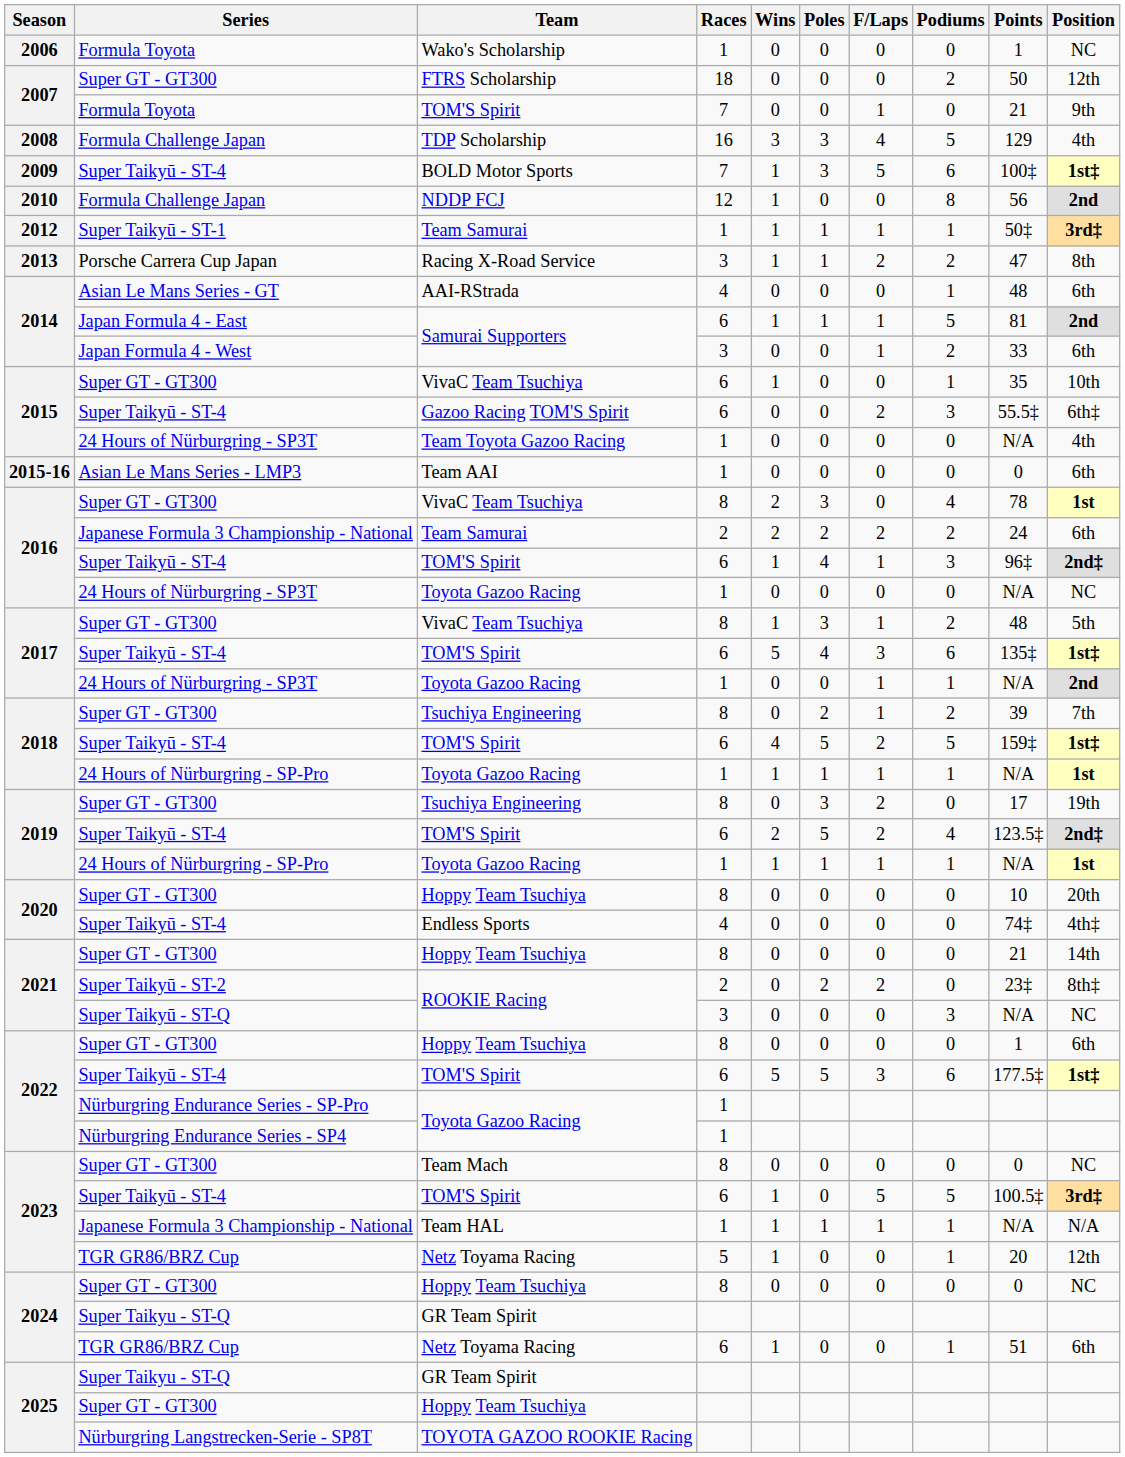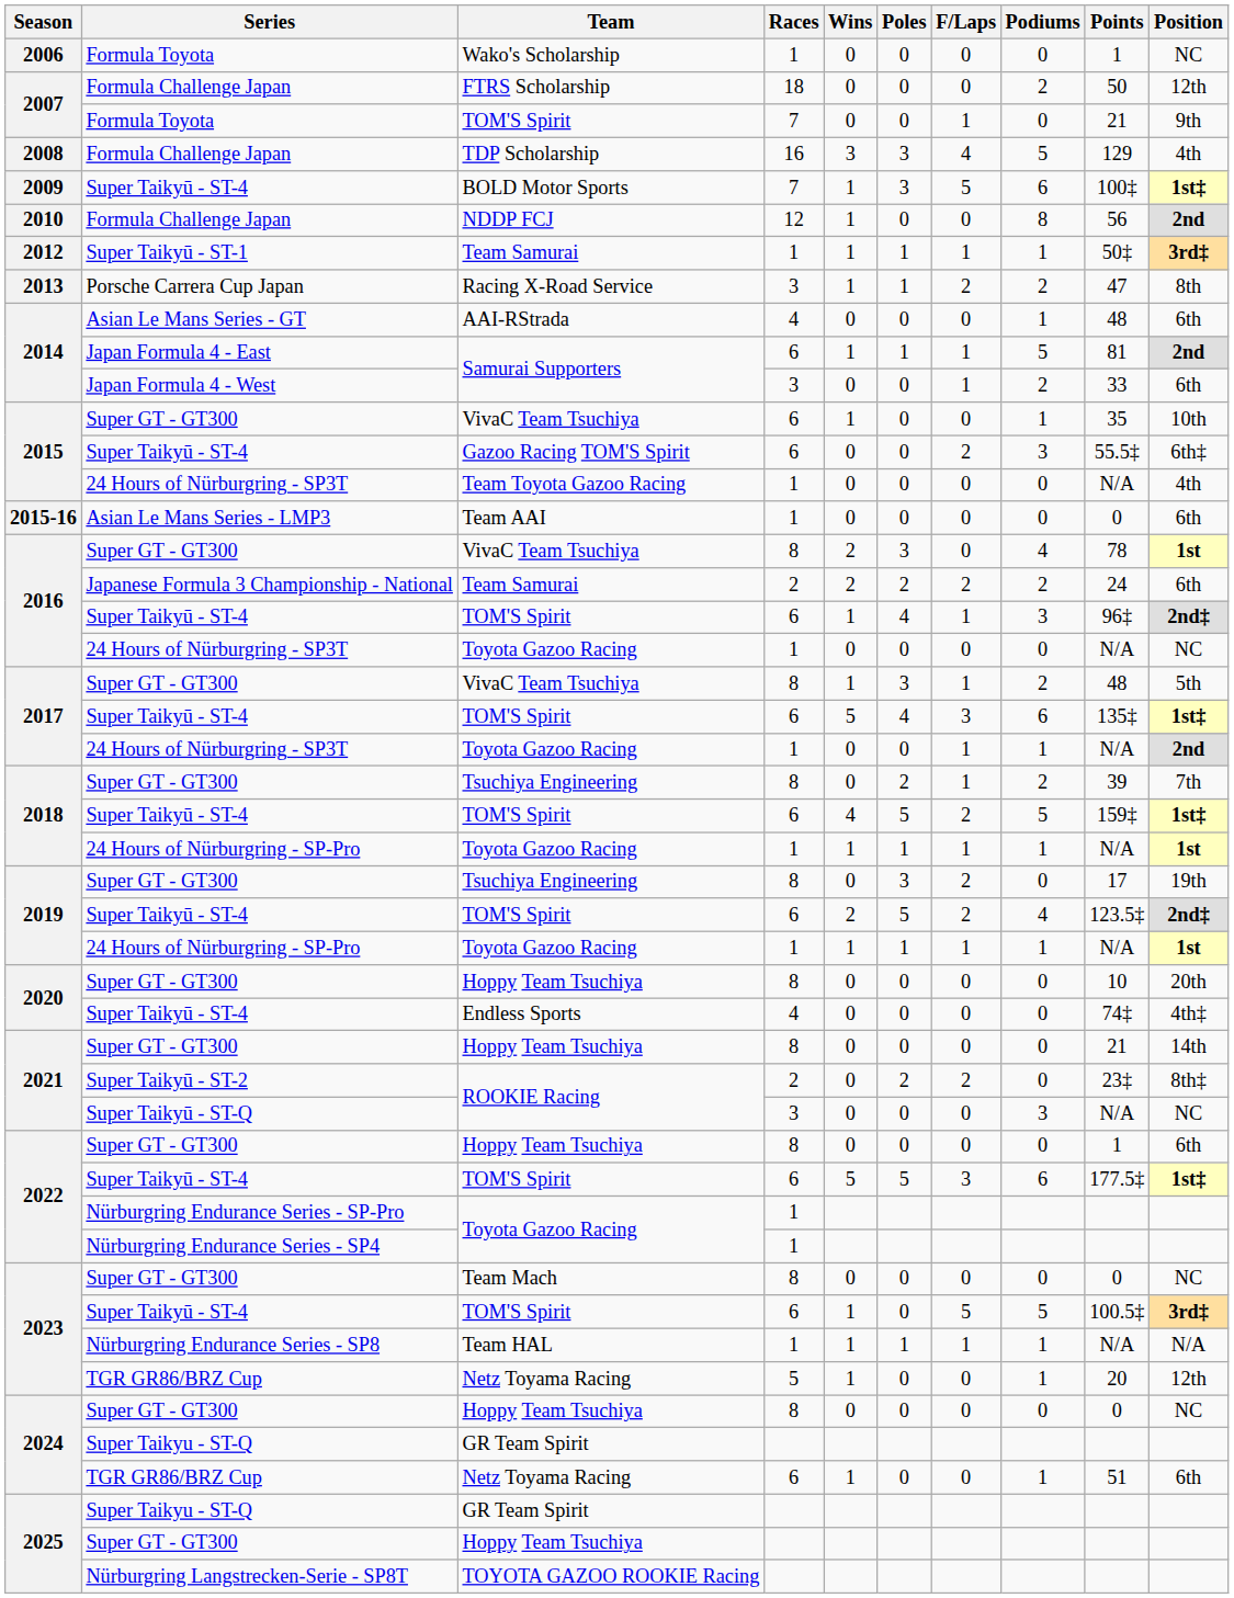 <table class="wikitable" style="font-size: 90%; text-align:center">
 <tr>
 <th>Season</th>
 <th>Series</th>
 <th>Team</th>
 <th>Races</th>
 <th>Wins</th>
 <th>Poles</th>
 <th>F/Laps</th>
 <th>Podiums</th>
 <th>Points</th>
 <th>Position</th>
 </tr>
 <tr>
 <th>2006</th>
 <td align=left><a href='#'>Formula Toyota</a></td>
 <td align=left>Wako's Scholarship</td>
 <td>1</td>
 <td>0</td>
 <td>0</td>
 <td>0</td>
 <td>0</td>
 <td>1</td>
 <td>NC</td>
 </tr>
 <tr>
 <th rowspan="2">2007</th>
-<td align=left><a href='#'>Super GT - GT300</a></td>
+<td align=left><a href='#'>Formula Challenge Japan</a></td>
 <td align=left><a href='#'>FTRS</a> Scholarship</td>
 <td>18</td>
 <td>0</td>
 <td>0</td>
 <td>0</td>
 <td>2</td>
 <td>50</td>
 <td>12th</td>
 </tr>
 <tr>
 <td align=left><a href='#'>Formula Toyota</a></td>
 <td align=left><a href='#'>TOM'S Spirit</a></td>
 <td>7</td>
 <td>0</td>
 <td>0</td>
 <td>1</td>
 <td>0</td>
 <td>21</td>
 <td>9th</td>
 </tr>
 <tr>
 <th>2008</th>
 <td align="left"><a href='#'>Formula Challenge Japan</a></td>
 <td align="left"><a href='#'>TDP</a> Scholarship</td>
 <td>16</td>
 <td>3</td>
 <td>3</td>
 <td>4</td>
 <td>5</td>
 <td>129</td>
 <td>4th</td>
 </tr>
 <tr>
 <th>2009</th>
 <td align=left><a href='#'>Super Taikyū - ST-4</a></td>
 <td align=left>BOLD Motor Sports</td>
 <td>7</td>
 <td>1</td>
 <td>3</td>
 <td>5</td>
 <td>6</td>
 <td>100‡</td>
 <td style="background:#FFFFBF;"><strong>1st‡</strong></td>
 </tr>
 <tr>
 <th>2010</th>
 <td align=left><a href='#'>Formula Challenge Japan</a></td>
 <td align=left><a href='#'>NDDP FCJ</a></td>
 <td>12</td>
 <td>1</td>
 <td>0</td>
 <td>0</td>
 <td>8</td>
 <td>56</td>
 <td style="background:#DFDFDF;"><strong>2nd</strong></td>
 </tr>
 <tr>
 <th>2012</th>
 <td align=left><a href='#'>Super Taikyū - ST-1</a></td>
 <td align=left><a href='#'>Team Samurai</a></td>
 <td>1</td>
 <td>1</td>
 <td>1</td>
 <td>1</td>
 <td>1</td>
 <td>50‡</td>
 <td style="background:#FFDF9F;"><strong>3rd‡</strong></td>
 </tr>
 <tr>
 <th>2013</th>
 <td align=left>Porsche Carrera Cup Japan</td>
 <td align="left">Racing X-Road Service</td>
 <td>3</td>
 <td>1</td>
 <td>1</td>
 <td>2</td>
 <td>2</td>
 <td>47</td>
 <td>8th</td>
 </tr>
 <tr>
 <th rowspan="3">2014</th>
 <td align=left><a href='#'>Asian Le Mans Series - GT</a></td>
 <td align="left">AAI-RStrada</td>
 <td>4</td>
 <td>0</td>
 <td>0</td>
 <td>0</td>
 <td>1</td>
 <td>48</td>
 <td>6th</td>
 </tr>
 <tr>
 <td align="left"><a href='#'>Japan Formula 4 - East</a></td>
 <td rowspan="2" align="left"><a href='#'>Samurai Supporters</a></td>
 <td>6</td>
 <td>1</td>
 <td>1</td>
 <td>1</td>
 <td>5</td>
 <td>81</td>
 <td style="background:#DFDFDF;"><strong>2nd</strong></td>
 </tr>
 <tr>
 <td align="left"><a href='#'>Japan Formula 4 - West</a></td>
 <td>3</td>
 <td>0</td>
 <td>0</td>
 <td>1</td>
 <td>2</td>
 <td>33</td>
 <td>6th</td>
 </tr>
 <tr>
 <th rowspan="3">2015</th>
 <td align="left"><a href='#'>Super GT - GT300</a></td>
 <td align="left">VivaC <a href='#'>Team Tsuchiya</a></td>
 <td>6</td>
 <td>1</td>
 <td>0</td>
 <td>0</td>
 <td>1</td>
 <td>35</td>
 <td>10th</td>
 </tr>
 <tr>
 <td align=left><a href='#'>Super Taikyū - ST-4</a></td>
 <td align="left"><a href='#'>Gazoo Racing</a> <a href='#'>TOM'S Spirit</a></td>
 <td>6</td>
 <td>0</td>
 <td>0</td>
 <td>2</td>
 <td>3</td>
 <td>55.5‡</td>
 <td>6th‡</td>
 </tr>
 <tr>
 <td align=left><a href='#'>24 Hours of Nürburgring - SP3T</a></td>
 <td align="left"><a href='#'>Team Toyota Gazoo Racing</a></td>
 <td>1</td>
 <td>0</td>
 <td>0</td>
 <td>0</td>
 <td>0</td>
 <td>N/A</td>
 <td>4th</td>
 </tr>
 <tr>
 <th>2015-16</th>
 <td align=left><a href='#'>Asian Le Mans Series - LMP3</a></td>
 <td align="left">Team AAI</td>
 <td>1</td>
 <td>0</td>
 <td>0</td>
 <td>0</td>
 <td>0</td>
 <td>0</td>
 <td>6th</td>
 </tr>
 <tr>
 <th rowspan="4">2016</th>
 <td align=left><a href='#'>Super GT - GT300</a></td>
 <td align="left">VivaC <a href='#'>Team Tsuchiya</a></td>
 <td>8</td>
 <td>2</td>
 <td>3</td>
 <td>0</td>
 <td>4</td>
 <td>78</td>
 <td style="background:#FFFFBF;"><strong>1st</strong></td>
 </tr>
 <tr>
 <td align=left><a href='#'>Japanese Formula 3 Championship - National</a></td>
 <td align="left"><a href='#'>Team Samurai</a></td>
 <td>2</td>
 <td>2</td>
 <td>2</td>
 <td>2</td>
 <td>2</td>
 <td>24</td>
 <td>6th</td>
 </tr>
 <tr>
 <td align=left><a href='#'>Super Taikyū - ST-4</a></td>
 <td align="left"><a href='#'>TOM'S Spirit</a></td>
 <td>6</td>
 <td>1</td>
 <td>4</td>
 <td>1</td>
 <td>3</td>
 <td>96‡</td>
 <td style="background:#DFDFDF;"><strong>2nd‡</strong></td>
 </tr>
 <tr>
 <td align=left><a href='#'>24 Hours of Nürburgring - SP3T</a></td>
 <td align="left"><a href='#'>Toyota Gazoo Racing</a></td>
 <td>1</td>
 <td>0</td>
 <td>0</td>
 <td>0</td>
 <td>0</td>
 <td>N/A</td>
 <td>NC</td>
 </tr>
 <tr>
 <th rowspan="3">2017</th>
 <td align=left><a href='#'>Super GT - GT300</a></td>
 <td align="left">VivaC <a href='#'>Team Tsuchiya</a></td>
 <td>8</td>
 <td>1</td>
 <td>3</td>
 <td>1</td>
 <td>2</td>
 <td>48</td>
 <td>5th</td>
 </tr>
 <tr>
 <td align=left><a href='#'>Super Taikyū - ST-4</a></td>
 <td align="left"><a href='#'>TOM'S Spirit</a></td>
 <td>6</td>
 <td>5</td>
 <td>4</td>
 <td>3</td>
 <td>6</td>
 <td>135‡</td>
 <td style="background:#FFFFBF;"><strong>1st‡</strong></td>
 </tr>
 <tr>
 <td align=left><a href='#'>24 Hours of Nürburgring - SP3T</a></td>
 <td align="left"><a href='#'>Toyota Gazoo Racing</a></td>
 <td>1</td>
 <td>0</td>
 <td>0</td>
 <td>1</td>
 <td>1</td>
 <td>N/A</td>
 <td style="background:#DFDFDF;"><strong>2nd</strong></td>
 </tr>
 <tr>
 <th rowspan="3">2018</th>
 <td align=left><a href='#'>Super GT - GT300</a></td>
 <td align="left"><a href='#'>Tsuchiya Engineering</a></td>
 <td>8</td>
 <td>0</td>
 <td>2</td>
 <td>1</td>
 <td>2</td>
 <td>39</td>
 <td>7th</td>
 </tr>
 <tr>
 <td align=left><a href='#'>Super Taikyū - ST-4</a></td>
 <td align="left"><a href='#'>TOM'S Spirit</a></td>
 <td>6</td>
 <td>4</td>
 <td>5</td>
 <td>2</td>
 <td>5</td>
 <td>159‡</td>
 <td style="background:#FFFFBF;"><strong>1st‡</strong></td>
 </tr>
 <tr>
 <td align=left><a href='#'>24 Hours of Nürburgring - SP-Pro</a></td>
 <td align="left"><a href='#'>Toyota Gazoo Racing</a></td>
 <td>1</td>
 <td>1</td>
 <td>1</td>
 <td>1</td>
 <td>1</td>
 <td>N/A</td>
 <td style="background:#FFFFBF;"><strong>1st</strong></td>
 </tr>
 <tr>
 <th rowspan="3">2019</th>
 <td align=left><a href='#'>Super GT - GT300</a></td>
 <td align="left"><a href='#'>Tsuchiya Engineering</a></td>
 <td>8</td>
 <td>0</td>
 <td>3</td>
 <td>2</td>
 <td>0</td>
 <td>17</td>
 <td>19th</td>
 </tr>
 <tr>
 <td align=left><a href='#'>Super Taikyū - ST-4</a></td>
 <td align="left"><a href='#'>TOM'S Spirit</a></td>
 <td>6</td>
 <td>2</td>
 <td>5</td>
 <td>2</td>
 <td>4</td>
 <td>123.5‡</td>
 <td style="background:#DFDFDF;"><strong>2nd‡</strong></td>
 </tr>
 <tr>
 <td align=left><a href='#'>24 Hours of Nürburgring - SP-Pro</a></td>
 <td align="left"><a href='#'>Toyota Gazoo Racing</a></td>
 <td>1</td>
 <td>1</td>
 <td>1</td>
 <td>1</td>
 <td>1</td>
 <td>N/A</td>
 <td style="background:#FFFFBF;"><strong>1st</strong></td>
 </tr>
 <tr>
 <th rowspan="2">2020</th>
 <td align=left><a href='#'>Super GT - GT300</a></td>
 <td align="left"><a href='#'>Hoppy</a> <a href='#'>Team Tsuchiya</a></td>
 <td>8</td>
 <td>0</td>
 <td>0</td>
 <td>0</td>
 <td>0</td>
 <td>10</td>
 <td>20th</td>
 </tr>
 <tr>
 <td align=left><a href='#'>Super Taikyū - ST-4</a></td>
 <td align="left">Endless Sports</td>
 <td>4</td>
 <td>0</td>
 <td>0</td>
 <td>0</td>
 <td>0</td>
 <td>74‡</td>
 <td>4th‡</td>
 </tr>
 <tr>
 <th rowspan="3">2021</th>
 <td align=left><a href='#'>Super GT - GT300</a></td>
 <td align="left"><a href='#'>Hoppy</a> <a href='#'>Team Tsuchiya</a></td>
 <td>8</td>
 <td>0</td>
 <td>0</td>
 <td>0</td>
 <td>0</td>
 <td>21</td>
 <td>14th</td>
 </tr>
 <tr>
 <td align=left><a href='#'>Super Taikyū - ST-2</a></td>
 <td align="left" rowspan="2"><a href='#'>ROOKIE Racing</a></td>
 <td>2</td>
 <td>0</td>
 <td>2</td>
 <td>2</td>
 <td>0</td>
 <td>23‡</td>
 <td>8th‡</td>
 </tr>
 <tr>
 <td align="left"><a href='#'>Super Taikyū - ST-Q</a></td>
 <td>3</td>
 <td>0</td>
 <td>0</td>
 <td>0</td>
 <td>3</td>
 <td>N/A</td>
 <td>NC</td>
 </tr>
 <tr>
 <th rowspan="4">2022</th>
 <td align="left"><a href='#'>Super GT - GT300</a></td>
 <td align="left"><a href='#'>Hoppy</a> <a href='#'>Team Tsuchiya</a></td>
 <td>8</td>
 <td>0</td>
 <td>0</td>
 <td>0</td>
 <td>0</td>
 <td>1</td>
 <td>6th</td>
 </tr>
 <tr>
 <td align="left"><a href='#'>Super Taikyū - ST-4</a></td>
 <td align="left"><a href='#'>TOM'S Spirit</a></td>
 <td>6</td>
 <td>5</td>
 <td>5</td>
 <td>3</td>
 <td>6</td>
 <td>177.5‡</td>
 <td style="background:#FFFFBF;"><strong>1st‡</strong></td>
 </tr>
 <tr>
 <td align="left"><a href='#'>Nürburgring Endurance Series - SP-Pro</a></td>
 <td align="left" rowspan="2"><a href='#'>Toyota Gazoo Racing</a></td>
 <td>1</td>
 <td></td>
 <td></td>
 <td></td>
 <td></td>
 <td></td>
 <td></td>
 </tr>
 <tr>
 <td align="left"><a href='#'>Nürburgring Endurance Series - SP4</a></td>
 <td>1</td>
 <td></td>
 <td></td>
 <td></td>
 <td></td>
 <td></td>
 <td></td>
 </tr>
 <tr>
 <th rowspan="4">2023</th>
 <td align="left"><a href='#'>Super GT - GT300</a></td>
 <td align="left">Team Mach</td>
 <td>8</td>
 <td>0</td>
 <td>0</td>
 <td>0</td>
 <td>0</td>
 <td>0</td>
 <td>NC</td>
 </tr>
 <tr>
 <td align="left"><a href='#'>Super Taikyū - ST-4</a></td>
 <td align="left"><a href='#'>TOM'S Spirit</a></td>
 <td>6</td>
 <td>1</td>
 <td>0</td>
 <td>5</td>
 <td>5</td>
 <td>100.5‡</td>
 <td style="background:#FFDF9F;"><strong>3rd‡</strong></td>
 </tr>
 <tr>
-<td align=left><a href='#'>Japanese Formula 3 Championship - National</a></td>
+<td align="left"><a href='#'>Nürburgring Endurance Series - SP8</a></td>
 <td align="left">Team HAL</td>
 <td>1</td>
 <td>1</td>
 <td>1</td>
 <td>1</td>
 <td>1</td>
 <td>N/A</td>
 <td>N/A</td>
 </tr>
 <tr>
 <td align=left><a href='#'>TGR GR86/BRZ Cup</a></td>
 <td align=left><a href='#'>Netz</a> Toyama Racing</td>
 <td>5</td>
 <td>1</td>
 <td>0</td>
 <td>0</td>
 <td>1</td>
 <td>20</td>
 <td>12th</td>
 </tr>
 <tr>
 <th rowspan="3">2024</th>
 <td align="left"><a href='#'>Super GT - GT300</a></td>
 <td align="left"><a href='#'>Hoppy</a> <a href='#'>Team Tsuchiya</a></td>
 <td>8</td>
 <td>0</td>
 <td>0</td>
 <td>0</td>
 <td>0</td>
 <td>0</td>
 <td>NC</td>
 </tr>
 <tr>
 <td align=left><a href='#'>Super Taikyu - ST-Q</a></td>
 <td align=left>GR Team Spirit</td>
 <td></td>
 <td></td>
 <td></td>
 <td></td>
 <td></td>
 <td></td>
 <td></td>
 </tr>
 <tr>
 <td align=left><a href='#'>TGR GR86/BRZ Cup</a></td>
 <td align=left><a href='#'>Netz</a> Toyama Racing</td>
 <td>6</td>
 <td>1</td>
 <td>0</td>
 <td>0</td>
 <td>1</td>
 <td>51</td>
 <td>6th</td>
 </tr>
 <tr>
 <th rowspan="3">2025</th>
 <td align=left><a href='#'>Super Taikyu - ST-Q</a></td>
 <td align=left>GR Team Spirit</td>
 <td></td>
 <td></td>
 <td></td>
 <td></td>
 <td></td>
 <td></td>
 <td></td>
 </tr>
 <tr>
 <td align=left><a href='#'>Super GT - GT300</a></td>
 <td align=left><a href='#'>Hoppy</a> <a href='#'>Team Tsuchiya</a></td>
 <td></td>
 <td></td>
 <td></td>
 <td></td>
 <td></td>
 <td></td>
 <td></td>
 </tr>
 <tr>
 <td align=left><a href='#'>Nürburgring Langstrecken-Serie - SP8T</a></td>
 <td align=left><a href='#'>TOYOTA GAZOO ROOKIE Racing</a></td>
 <td></td>
 <td></td>
 <td></td>
 <td></td>
 <td></td>
 <td></td>
 <td></td>
 </tr>
 </table>
